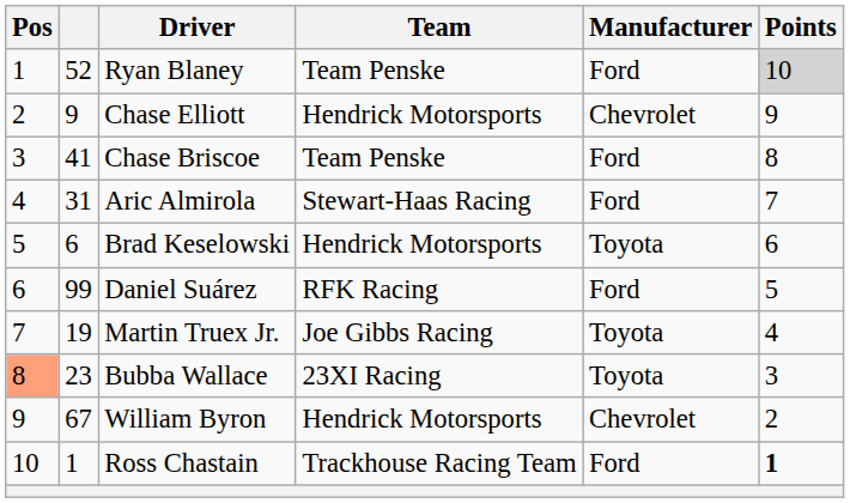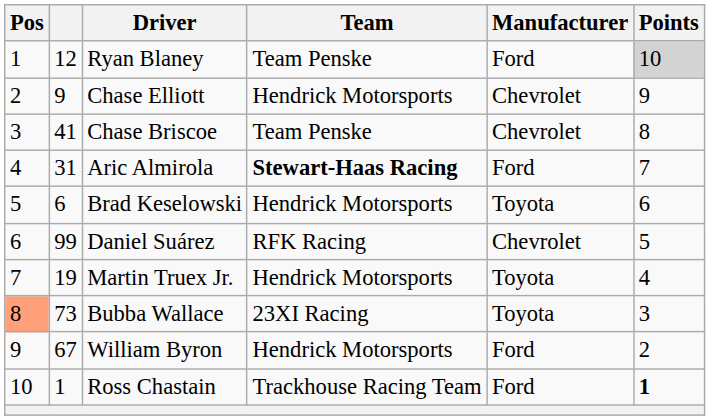 <table class="wikitable" style="font-size:98%">
 <tr>
 <th>Pos</th>
 <th></th>
 <th>Driver</th>
 <th>Team</th>
 <th>Manufacturer</th>
 <th>Points</th>
 </tr>
 <tr>
 <td>1</td>
-<td>52</td>
+<td>12</td>
 <td>Ryan Blaney</td>
 <td>Team Penske</td>
 <td>Ford</td>
 <td style="background: lightgrey;">10</td>
 </tr>
 <tr>
 <td>2</td>
 <td>9</td>
 <td>Chase Elliott</td>
 <td>Hendrick Motorsports</td>
 <td>Chevrolet</td>
 <td>9</td>
 </tr>
 <tr>
 <td>3</td>
 <td>41</td>
 <td>Chase Briscoe</td>
 <td>Team Penske</td>
-<td>Ford</td>
+<td>Chevrolet</td>
 <td>8</td>
 </tr>
 <tr>
 <td>4</td>
 <td>31</td>
 <td>Aric Almirola</td>
-<td>Stewart-Haas Racing</td>
+<td><strong>Stewart-Haas Racing</strong></td>
 <td>Ford</td>
 <td>7</td>
 </tr>
 <tr>
 <td>5</td>
 <td>6</td>
 <td>Brad Keselowski</td>
 <td>Hendrick Motorsports</td>
 <td>Toyota</td>
 <td>6</td>
 </tr>
 <tr>
 <td>6</td>
 <td>99</td>
 <td>Daniel Suárez</td>
 <td>RFK Racing</td>
-<td>Ford</td>
+<td>Chevrolet</td>
 <td>5</td>
 </tr>
 <tr>
 <td>7</td>
 <td>19</td>
 <td>Martin Truex Jr.</td>
-<td>Joe Gibbs Racing</td>
+<td>Hendrick Motorsports</td>
 <td>Toyota</td>
 <td>4</td>
 </tr>
 <tr>
 <td style="background: lightsalmon;">8</td>
-<td>23</td>
+<td>73</td>
 <td>Bubba Wallace</td>
 <td>23XI Racing</td>
 <td>Toyota</td>
 <td>3</td>
 </tr>
 <tr>
 <td>9</td>
 <td>67</td>
 <td>William Byron</td>
 <td>Hendrick Motorsports</td>
-<td>Chevrolet</td>
+<td>Ford</td>
 <td>2</td>
 </tr>
 <tr>
 <td>10</td>
 <td>1</td>
 <td>Ross Chastain</td>
 <td>Trackhouse Racing Team</td>
 <td>Ford</td>
 <td><strong>1</strong></td>
 </tr>
 <tr>
 <th colspan="6"></th>
 </tr>
 </table>
